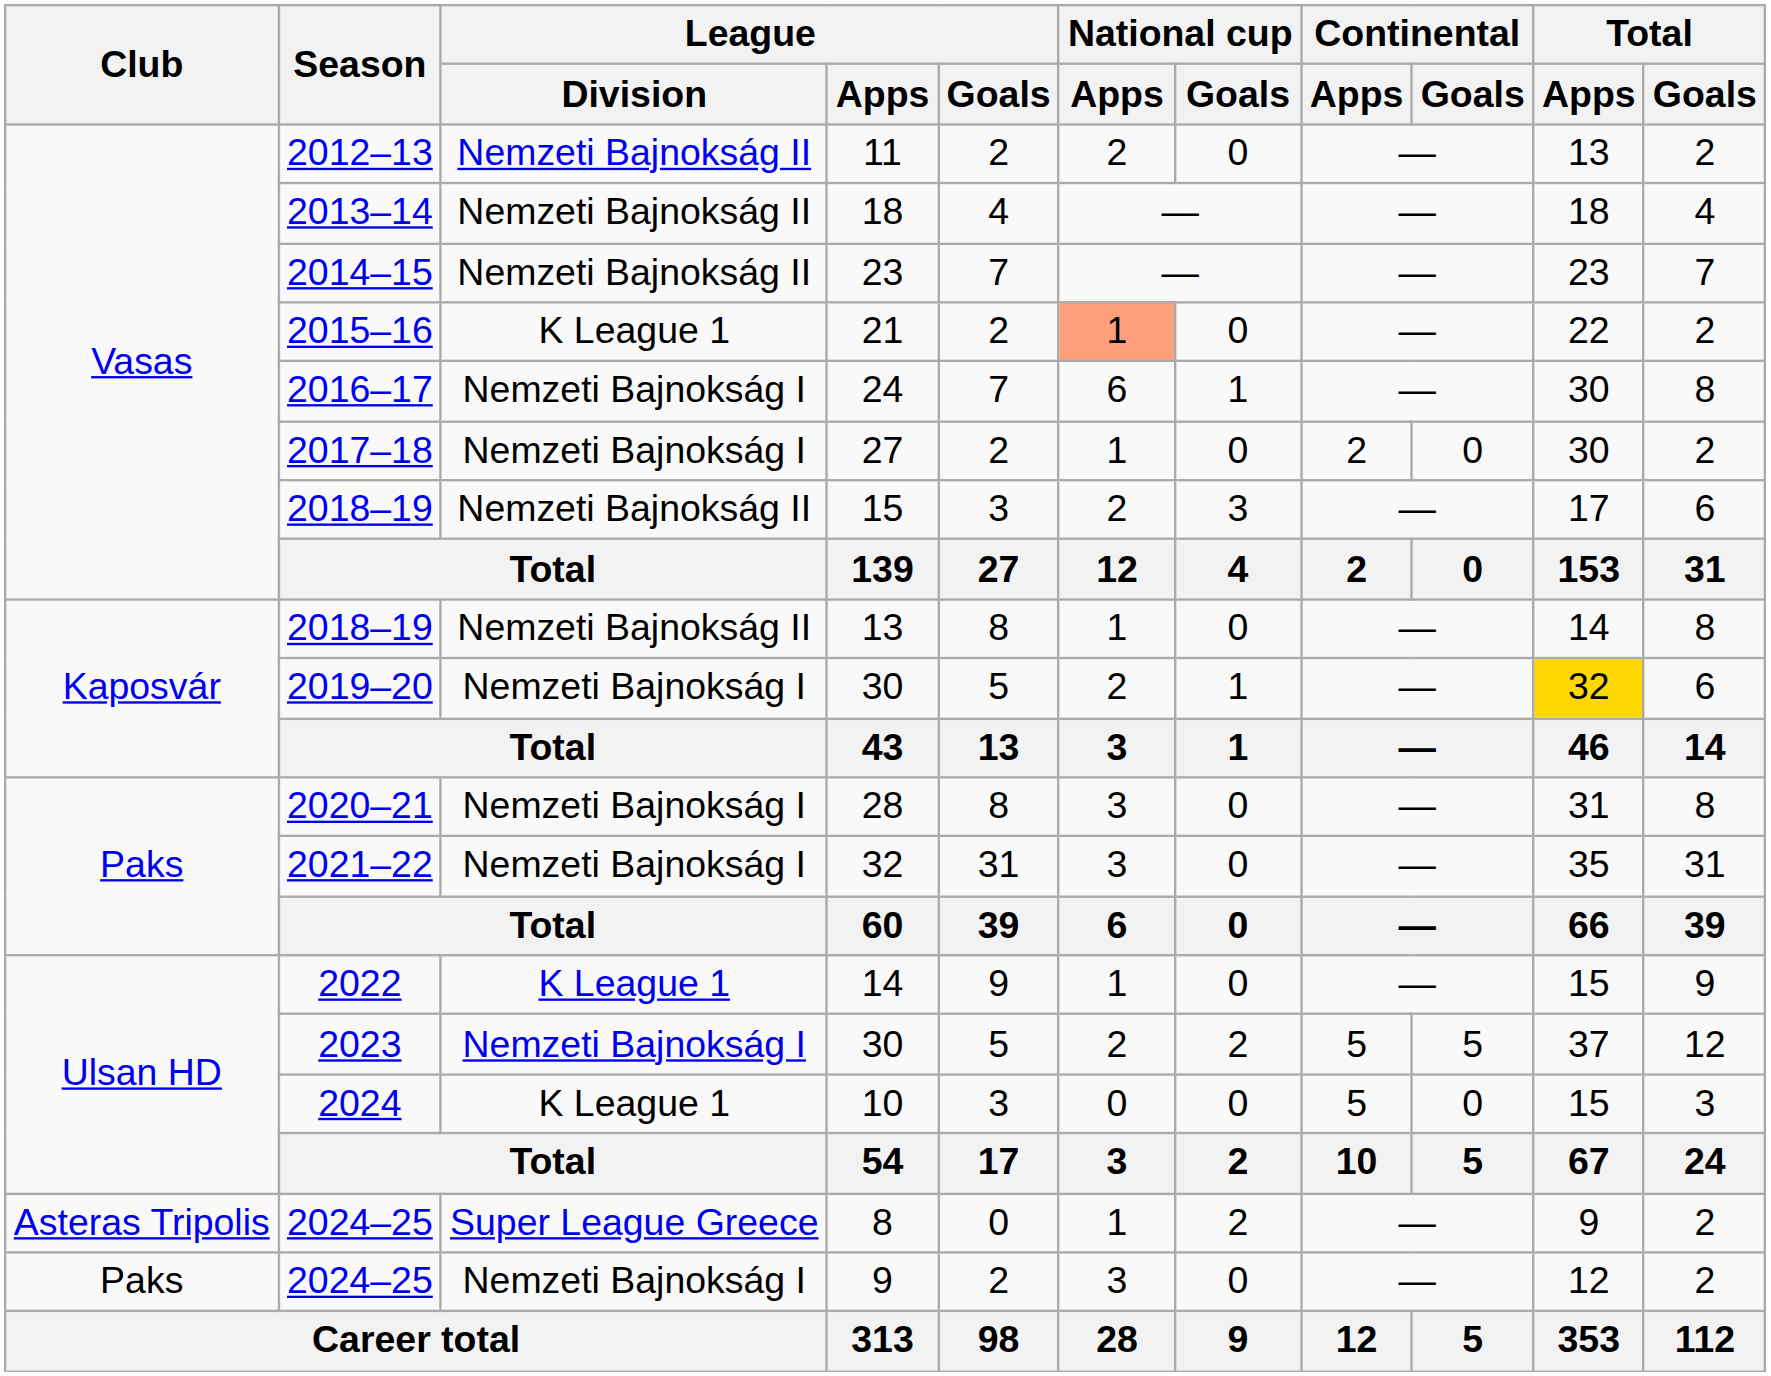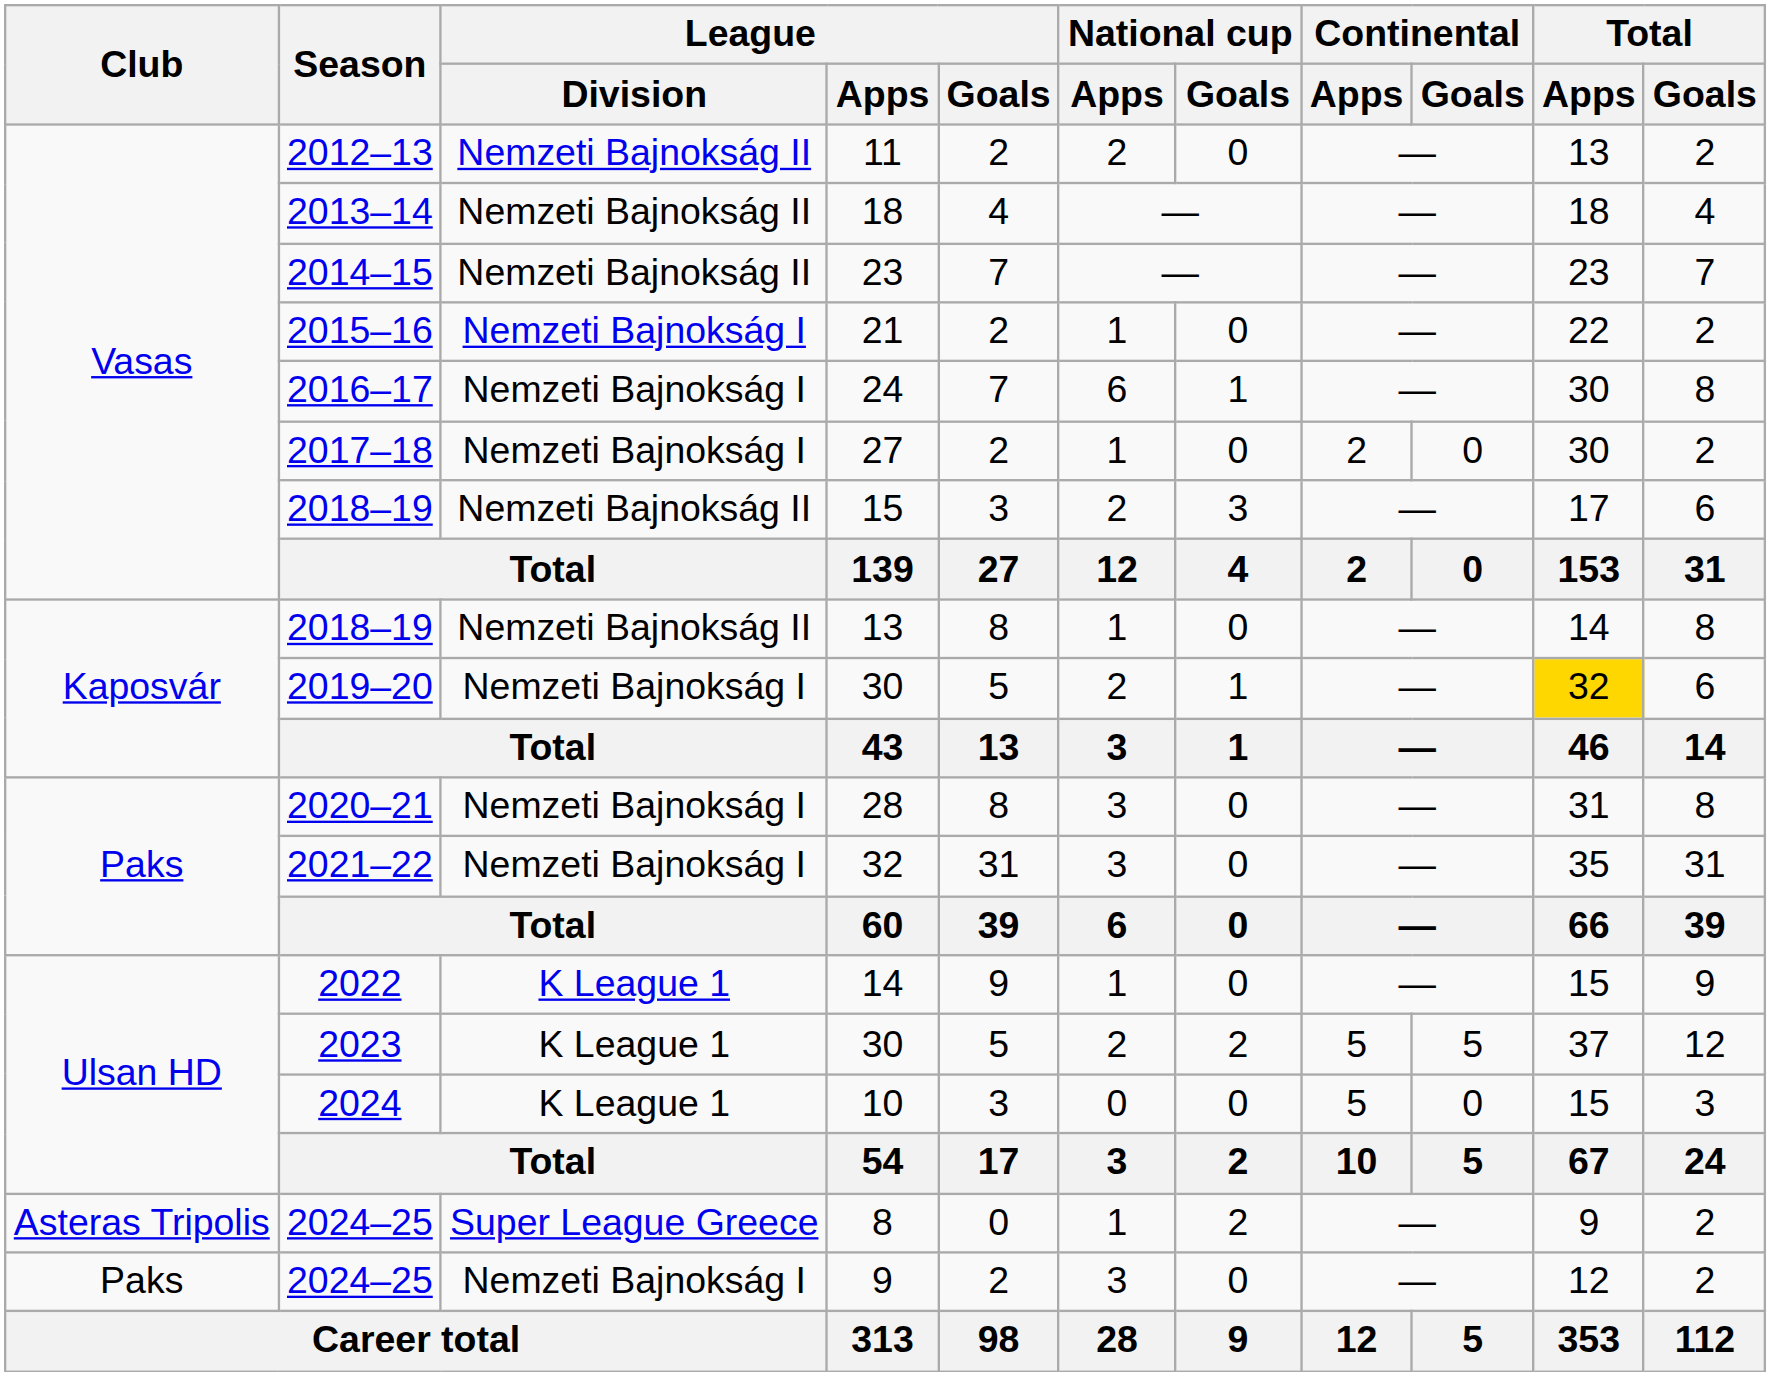 <table class="wikitable" style="text-align:center">
 <tr>
 <th rowspan="2">Club</th>
 <th rowspan="2">Season</th>
 <th colspan="3">League</th>
 <th colspan="2">National cup</th>
 <th colspan="2">Continental</th>
 <th colspan="2">Total</th>
 </tr>
 <tr>
 <th>Division</th>
 <th>Apps</th>
 <th>Goals</th>
 <th>Apps</th>
 <th>Goals</th>
 <th>Apps</th>
 <th>Goals</th>
 <th>Apps</th>
 <th>Goals</th>
 </tr>
 <tr>
 <td rowspan="8"><a href='#'>Vasas</a></td>
 <td><a href='#'>2012–13</a></td>
 <td><a href='#'>Nemzeti Bajnokság II</a></td>
 <td>11</td>
 <td>2</td>
 <td>2</td>
 <td>0</td>
 <td colspan=2>—</td>
 <td>13</td>
 <td>2</td>
 </tr>
 <tr>
 <td><a href='#'>2013–14</a></td>
 <td>Nemzeti Bajnokság II</td>
 <td>18</td>
 <td>4</td>
 <td colspan=2>—</td>
 <td colspan=2>—</td>
 <td>18</td>
 <td>4</td>
 </tr>
 <tr>
 <td><a href='#'>2014–15</a></td>
 <td>Nemzeti Bajnokság II</td>
 <td>23</td>
 <td>7</td>
 <td colspan=2>—</td>
 <td colspan=2>—</td>
 <td>23</td>
 <td>7</td>
 </tr>
 <tr>
 <td><a href='#'>2015–16</a></td>
-<td>K League 1</td>
+<td><a href='#'>Nemzeti Bajnokság I</a></td>
 <td>21</td>
 <td>2</td>
-<td style="background: lightsalmon;">1</td>
+<td>1</td>
 <td>0</td>
 <td colspan=2>—</td>
 <td>22</td>
 <td>2</td>
 </tr>
 <tr>
 <td><a href='#'>2016–17</a></td>
 <td>Nemzeti Bajnokság I</td>
 <td>24</td>
 <td>7</td>
 <td>6</td>
 <td>1</td>
 <td colspan=2>—</td>
 <td>30</td>
 <td>8</td>
 </tr>
 <tr>
 <td><a href='#'>2017–18</a></td>
 <td>Nemzeti Bajnokság I</td>
 <td>27</td>
 <td>2</td>
 <td>1</td>
 <td>0</td>
 <td>2</td>
 <td>0</td>
 <td>30</td>
 <td>2</td>
 </tr>
 <tr>
 <td><a href='#'>2018–19</a></td>
 <td>Nemzeti Bajnokság II</td>
 <td>15</td>
 <td>3</td>
 <td>2</td>
 <td>3</td>
 <td colspan=2>—</td>
 <td>17</td>
 <td>6</td>
 </tr>
 <tr>
 <th colspan=2>Total</th>
 <th>139</th>
 <th>27</th>
 <th>12</th>
 <th>4</th>
 <th>2</th>
 <th>0</th>
 <th>153</th>
 <th>31</th>
 </tr>
 <tr>
 <td rowspan="3"><a href='#'>Kaposvár</a></td>
 <td><a href='#'>2018–19</a></td>
 <td>Nemzeti Bajnokság II</td>
 <td>13</td>
 <td>8</td>
 <td>1</td>
 <td>0</td>
 <td colspan=2>—</td>
 <td>14</td>
 <td>8</td>
 </tr>
 <tr>
 <td><a href='#'>2019–20</a></td>
 <td>Nemzeti Bajnokság I</td>
 <td>30</td>
 <td>5</td>
 <td>2</td>
 <td>1</td>
 <td colspan=2>—</td>
 <td style="background: gold;">32</td>
 <td>6</td>
 </tr>
 <tr>
 <th colspan=2>Total</th>
 <th>43</th>
 <th>13</th>
 <th>3</th>
 <th>1</th>
 <th colspan=2>—</th>
 <th>46</th>
 <th>14</th>
 </tr>
 <tr>
 <td rowspan="3"><a href='#'>Paks</a></td>
 <td><a href='#'>2020–21</a></td>
 <td>Nemzeti Bajnokság I</td>
 <td>28</td>
 <td>8</td>
 <td>3</td>
 <td>0</td>
 <td colspan=2>—</td>
 <td>31</td>
 <td>8</td>
 </tr>
 <tr>
 <td><a href='#'>2021–22</a></td>
 <td>Nemzeti Bajnokság I</td>
 <td>32</td>
 <td>31</td>
 <td>3</td>
 <td>0</td>
 <td colspan=2>—</td>
 <td>35</td>
 <td>31</td>
 </tr>
 <tr>
 <th colspan="2">Total</th>
 <th>60</th>
 <th>39</th>
 <th>6</th>
 <th>0</th>
 <th colspan=2>—</th>
 <th>66</th>
 <th>39</th>
 </tr>
 <tr>
 <td rowspan="4"><a href='#'>Ulsan HD</a></td>
 <td><a href='#'>2022</a></td>
 <td><a href='#'>K League 1</a></td>
 <td>14</td>
 <td>9</td>
 <td>1</td>
 <td>0</td>
 <td colspan=2>—</td>
 <td>15</td>
 <td>9</td>
 </tr>
 <tr>
 <td><a href='#'>2023</a></td>
-<td><a href='#'>Nemzeti Bajnokság I</a></td>
+<td>K League 1</td>
 <td>30</td>
 <td>5</td>
 <td>2</td>
 <td>2</td>
 <td>5</td>
 <td>5</td>
 <td>37</td>
 <td>12</td>
 </tr>
 <tr>
 <td><a href='#'>2024</a></td>
 <td>K League 1</td>
 <td>10</td>
 <td>3</td>
 <td>0</td>
 <td>0</td>
 <td>5</td>
 <td>0</td>
 <td>15</td>
 <td>3</td>
 </tr>
 <tr>
 <th colspan=2>Total</th>
 <th>54</th>
 <th>17</th>
 <th>3</th>
 <th>2</th>
 <th>10</th>
 <th>5</th>
 <th>67</th>
 <th>24</th>
 </tr>
 <tr>
 <td><a href='#'>Asteras Tripolis</a></td>
 <td><a href='#'>2024–25</a></td>
 <td><a href='#'>Super League Greece</a></td>
 <td>8</td>
 <td>0</td>
 <td>1</td>
 <td>2</td>
 <td colspan="2">—</td>
 <td>9</td>
 <td>2</td>
 </tr>
 <tr>
 <td>Paks</td>
 <td><a href='#'>2024–25</a></td>
 <td>Nemzeti Bajnokság I</td>
 <td>9</td>
 <td>2</td>
 <td>3</td>
 <td>0</td>
 <td colspan="2">—</td>
 <td>12</td>
 <td>2</td>
 </tr>
 <tr>
 <th colspan=3>Career total</th>
 <th>313</th>
 <th>98</th>
 <th>28</th>
 <th>9</th>
 <th>12</th>
 <th>5</th>
 <th>353</th>
 <th>112</th>
 </tr>
 </table>
